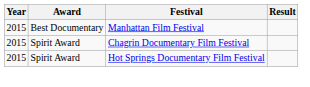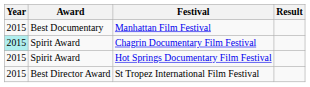 <table class="wikitable">
 <tr>
 <th>Year</th>
 <th>Award</th>
 <th>Festival</th>
 <th>Result</th>
 </tr>
 <tr>
 <td rowspan="1">2015</td>
 <td>Best Documentary</td>
 <td><a href='#'>Manhattan Film Festival</a></td>
 <td></td>
 </tr>
 <tr>
-<td rowspan="1">2015</td>
+<td rowspan="1" style="background: paleturquoise;">2015</td>
 <td>Spirit Award</td>
 <td><a href='#'>Chagrin Documentary Film Festival</a></td>
 <td></td>
 </tr>
 <tr>
 <td rowspan="1">2015</td>
 <td>Spirit Award</td>
 <td><a href='#'>Hot Springs Documentary Film Festival</a></td>
 <td></td>
 </tr>
+<tr>
+<td rowspan="1">2015</td>
+<td>Best Director Award</td>
+<td>St Tropez International Film Festival</td>
+<td></td>
+</tr>
 </table>
